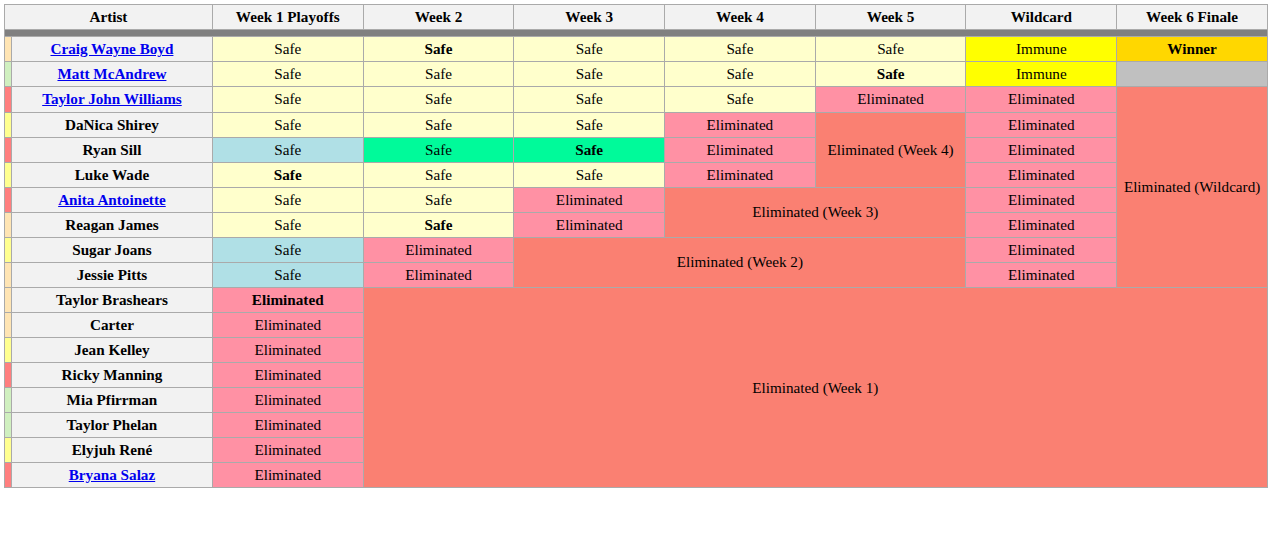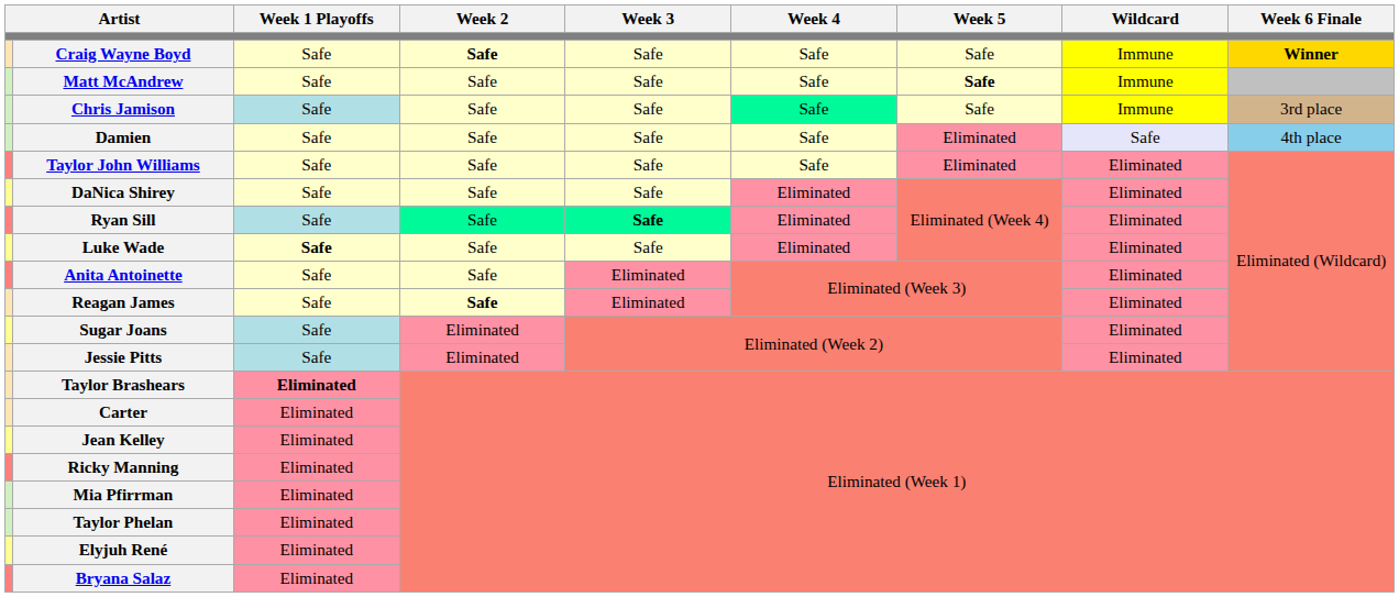 <table class="wikitable"  style="text-align:center; font-size:95%; width:100%;">
 <tr>
 </tr>
 <tr>
 <th colspan="2">Artist</th>
 <th style="width:12%;">Week 1 Playoffs</th>
 <th style="width:12%;">Week 2</th>
 <th style="width:12%;">Week 3</th>
 <th style="width:12%;">Week 4</th>
 <th style="width:12%;">Week 5</th>
 <th style="width:12%;">Wildcard</th>
 <th style="width:12%;">Week 6 Finale</th>
 </tr>
 <tr>
 <th colspan="9" style="background:gray;"></th>
 </tr>
 <tr>
 <th style="background:#ffe5b4;"></th>
 <th><a href='#'>Craig Wayne Boyd</a></th>
 <td style="background:#ffc;">Safe</td>
 <td style="background:#ffc;"><strong>Safe</strong></td>
 <td style="background:#FFFFCC;">Safe</td>
 <td style="background:#ffc;">Safe</td>
 <td style="background:#FFFFCC;">Safe</td>
 <td bgcolor=yellow>Immune</td>
 <th style="background:gold;">Winner</th>
 </tr>
 <tr>
 <th style="background:#d0f0c0;"></th>
 <th><a href='#'>Matt McAndrew</a></th>
 <td style="background:#ffc;">Safe</td>
 <td style="background:#FFFFCC;">Safe</td>
 <td style="background:#ffc;">Safe</td>
 <td style="background:#FFFFCC;">Safe</td>
 <td style="background:#FFFFCC;"><strong>Safe</strong></td>
 <td bgcolor=yellow>Immune</td>
 <td style="background:silver;"></td>
+</tr>
+<tr>
+<th style="background:#d0f0c0;"></th>
+<th><a href='#'>Chris Jamison</a></th>
+<td style="background:#B0E0E6;">Safe</td>
+<td style="background:#ffc;">Safe</td>
+<td style="background:#ffc;">Safe</td>
+<td style="background:#00FA9A;">Safe</td>
+<td style="background:#FFFFCC;">Safe</td>
+<td bgcolor=yellow>Immune</td>
+<td style="background:tan;">3rd place</td>
+</tr>
+<tr>
+<th style="background:#d0f0c0;"></th>
+<th>Damien</th>
+<td style="background:#ffc;">Safe</td>
+<td style="background:#ffc;">Safe</td>
+<td style="background:#ffc;">Safe</td>
+<td style="background:#FFFFCC;">Safe</td>
+<td style="background:#FF91A4;">Eliminated</td>
+<td style="background:lavender">Safe</td>
+<td style="background:#87ceeb;">4th place</td>
 </tr>
 <tr>
 <th style="background:#FF7F7F"></th>
 <th><a href='#'>Taylor John Williams</a></th>
 <td style="background:#ffc;">Safe</td>
 <td style="background:#ffc;">Safe</td>
 <td style="background:#ffc;">Safe</td>
 <td style="background:#FFFFCC;">Safe</td>
 <td style="background:#FF91A4;">Eliminated</td>
 <td style="background:#FF91A4;">Eliminated</td>
 <td rowspan="8" colspan="1" style="background:salmon;">Eliminated (Wildcard)</td>
 </tr>
 <tr>
 <td style="background:#ffff90;"></td>
 <th>DaNica Shirey</th>
 <td style="background:#ffc;">Safe</td>
 <td style="background:#ffc;">Safe</td>
 <td style="background:#ffc;">Safe</td>
 <td style="background:#FF91A4;">Eliminated</td>
 <td rowspan="3" colspan="1" style="background:salmon;">Eliminated (Week 4)</td>
 <td style="background:#FF91A4;">Eliminated</td>
 </tr>
 <tr>
 <th style="background:#FF7F7F"></th>
 <th>Ryan Sill</th>
 <td style="background:#B0E0E6;">Safe</td>
 <td style="background:#00FA9A;">Safe</td>
 <td style="background:#00FA9A;"><strong>Safe</strong></td>
 <td style="background:#FF91A4;">Eliminated</td>
 <td style="background:#FF91A4;">Eliminated</td>
 </tr>
 <tr>
 <th style="background:#ffff90;"></th>
 <th>Luke Wade</th>
 <td style="background:#ffc;"><strong>Safe</strong></td>
 <td style="background:#ffc;">Safe</td>
 <td style="background:#ffc;">Safe</td>
 <td style="background:#FF91A4;">Eliminated</td>
 <td style="background:#FF91A4;">Eliminated</td>
 </tr>
 <tr>
 <th style="background:#FF7F7F"></th>
 <th><a href='#'>Anita Antoinette</a></th>
 <td style="background:#ffc;">Safe</td>
 <td style="background:#ffc;">Safe</td>
 <td style="background:#FF91A4;">Eliminated</td>
 <td rowspan="2" colspan="2" style="background:salmon;">Eliminated (Week 3)</td>
 <td style="background:#FF91A4;">Eliminated</td>
 </tr>
 <tr>
 <th style="background:#ffe5b4;"></th>
 <th>Reagan James</th>
 <td style="background:#ffc;">Safe</td>
 <td style="background:#ffc;"><strong>Safe</strong></td>
 <td style="background:#FF91A4;">Eliminated</td>
 <td style="background:#FF91A4;">Eliminated</td>
 </tr>
 <tr>
 <th style="background:#ffff90;"></th>
 <th>Sugar Joans</th>
 <td style="background:#B0E0E6;">Safe</td>
 <td style="background:#FF91A4;">Eliminated</td>
 <td rowspan="2" colspan="3" style="background:salmon;">Eliminated (Week 2)</td>
 <td style="background:#FF91A4;">Eliminated</td>
 </tr>
 <tr>
 <th style="background:#ffe5b4;"></th>
 <th>Jessie Pitts</th>
 <td style="background:#B0E0E6;">Safe</td>
 <td style="background:#FF91A4;">Eliminated</td>
 <td style="background:#FF91A4;">Eliminated</td>
 </tr>
 <tr>
 <th style="background:#ffe5b4;"></th>
 <th style="width:16%;">Taylor Brashears</th>
 <td style="background:#FF91A4;"><strong>Eliminated</strong></td>
 <td rowspan="8" colspan="6" style="background:salmon;">Eliminated (Week 1)</td>
 </tr>
 <tr>
 <th style="background:#ffe5b4;"></th>
 <th style="width:16%;"> Carter</th>
 <td style="background:#FF91A4;">Eliminated</td>
 </tr>
 <tr>
 <th style="background:#ffff90;"></th>
 <th style="width:16%;">Jean Kelley</th>
 <td style="background:#FF91A4;">Eliminated</td>
 </tr>
 <tr>
 <th style="background:#FF7F7F"></th>
 <th style="width:16%;">Ricky Manning</th>
 <td style="background:#FF91A4;">Eliminated</td>
 </tr>
 <tr>
 <th style="background:#d0f0c0;"></th>
 <th style="width:16%;">Mia Pfirrman</th>
 <td style="background:#FF91A4;">Eliminated</td>
 </tr>
 <tr>
 <th style="background:#d0f0c0;"></th>
 <th style="width:16%;">Taylor Phelan</th>
 <td style="background:#FF91A4;">Eliminated</td>
 </tr>
 <tr>
 <th style="background:#ffff90;"></th>
 <th style="width:16%;">Elyjuh René</th>
 <td style="background:#FF91A4;">Eliminated</td>
 </tr>
 <tr>
 <th style="background:#FF7F7F"></th>
 <th style="width:16%;"><a href='#'>Bryana Salaz</a></th>
 <td style="background:#FF91A4;">Eliminated</td>
 </tr>
 </table>
